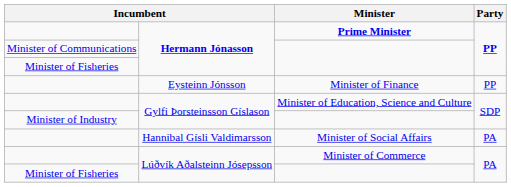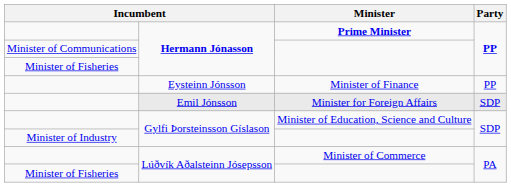 <table class="wikitable" style="text-align: center;">
 <tr>
 <th colspan=2>Incumbent</th>
 <th>Minister</th>
 <th>Party</th>
 </tr>
 <tr>
 <td></td>
 <td rowspan=3><strong><a href='#'>Hermann Jónasson</a></strong></td>
 <td><strong><a href='#'>Prime Minister</a><br></strong></td>
 <td rowspan=3><strong><a href='#'>PP</a></strong></td>
 </tr>
 <tr>
 <td><a href='#'>Minister of Communications</a><br></td>
 </tr>
 <tr>
 <td><a href='#'>Minister of Fisheries</a><br></td>
 </tr>
 <tr>
 <td></td>
 <td><a href='#'>Eysteinn Jónsson</a></td>
 <td><a href='#'>Minister of Finance</a><br></td>
 <td><a href='#'>PP</a></td>
 </tr>
 <tr>
 <td></td>
+<td style="background-color: #EAEAEA;"><a href='#'>Emil Jónsson</a></td>
+<td style="background-color: #EAEAEA;"><a href='#'>Minister for Foreign Affairs</a><br></td>
+<td style="background-color: #EAEAEA;"><a href='#'>SDP</a></td>
+</tr>
+<tr>
+<td></td>
 <td rowspan=2><a href='#'>Gylfi Þorsteinsson Gíslason</a></td>
 <td><a href='#'>Minister of Education, Science and Culture</a><br></td>
 <td rowspan=2><a href='#'>SDP</a></td>
 </tr>
 <tr>
 <td><a href='#'>Minister of Industry</a><br></td>
-</tr>
-<tr>
-<td></td>
-<td><a href='#'>Hannibal Gísli Valdimarsson</a></td>
-<td><a href='#'>Minister of Social Affairs</a><br></td>
-<td><a href='#'>PA</a></td>
 </tr>
 <tr>
 <td></td>
 <td rowspan=2><a href='#'>Lúðvík Aðalsteinn Jósepsson</a></td>
 <td><a href='#'>Minister of Commerce</a><br></td>
 <td rowspan=2><a href='#'>PA</a></td>
 </tr>
 <tr>
 <td><a href='#'>Minister of Fisheries</a><br></td>
 </tr>
 </table>
